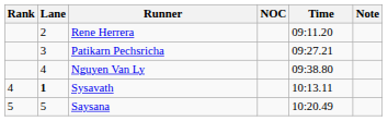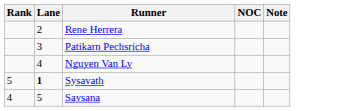 <table class="wikitable sortable" style="text-align:Left">
 <tr>
 <th width=10>Rank</th>
 <th width=10>Lane</th>
 <th width=250>Runner</th>
 <th width=10>NOC</th>
-<th width=80>Time</th>
 <th width=10>Note</th>
 </tr>
 <tr>
 <td></td>
 <td>2</td>
 <td><a href='#'>Rene Herrera</a></td>
 <td></td>
-<td>09:11.20</td>
 <td></td>
 </tr>
 <tr>
 <td></td>
 <td>3</td>
 <td><a href='#'>Patikarn Pechsricha</a></td>
 <td></td>
-<td>09:27.21</td>
 <td></td>
 </tr>
 <tr>
 <td></td>
 <td>4</td>
 <td><a href='#'>Nguyen Van Ly</a></td>
 <td></td>
-<td>09:38.80</td>
+<td></td>
+</tr>
+<tr>
+<td>5</td>
+<td><strong>1</strong></td>
+<td><a href='#'>Sysavath</a></td>
+<td></td>
 <td></td>
 </tr>
 <tr>
 <td>4</td>
-<td><strong>1</strong></td>
-<td><a href='#'>Sysavath</a></td>
-<td></td>
-<td>10:13.11</td>
-<td></td>
-</tr>
-<tr>
-<td>5</td>
 <td>5</td>
 <td><a href='#'>Saysana</a></td>
 <td></td>
-<td>10:20.49</td>
 <td></td>
 </tr>
 </table>
